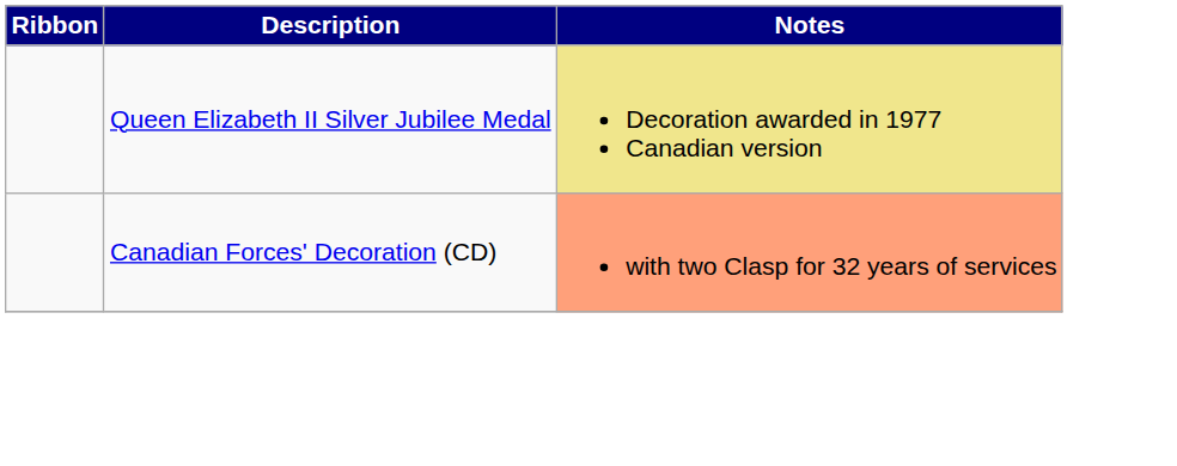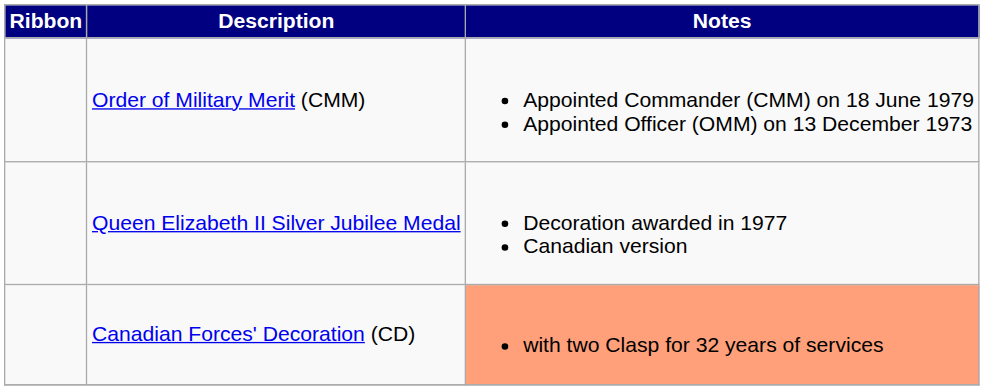 <table class="wikitable">
 <tr style="background:Navy;color:White" align="center">
 <td><strong>Ribbon</strong></td>
 <td><strong>Description</strong></td>
 <td><strong>Notes</strong></td>
 </tr>
 <tr>
 <td></td>
+<td><a href='#'>Order of Military Merit</a> (CMM)</td>
+<td><br><ul><li>Appointed Commander (CMM) on 18 June 1979 </li><li>Appointed Officer (OMM) on 13 December 1973 </li></ul></td>
+</tr>
+<tr>
+<td></td>
 <td><a href='#'>Queen Elizabeth II Silver Jubilee Medal</a></td>
-<td style="background: khaki;"><br><ul><li>Decoration awarded in 1977</li><li>Canadian version</li></ul></td>
+<td><br><ul><li>Decoration awarded in 1977</li><li>Canadian version</li></ul></td>
 </tr>
 <tr>
 <td></td>
 <td><a href='#'>Canadian Forces' Decoration</a> (CD)</td>
 <td style="background: lightsalmon;"><br><ul><li>with two Clasp for 32 years of services</li></ul></td>
 </tr>
 <tr>
 </tr>
 </table>
